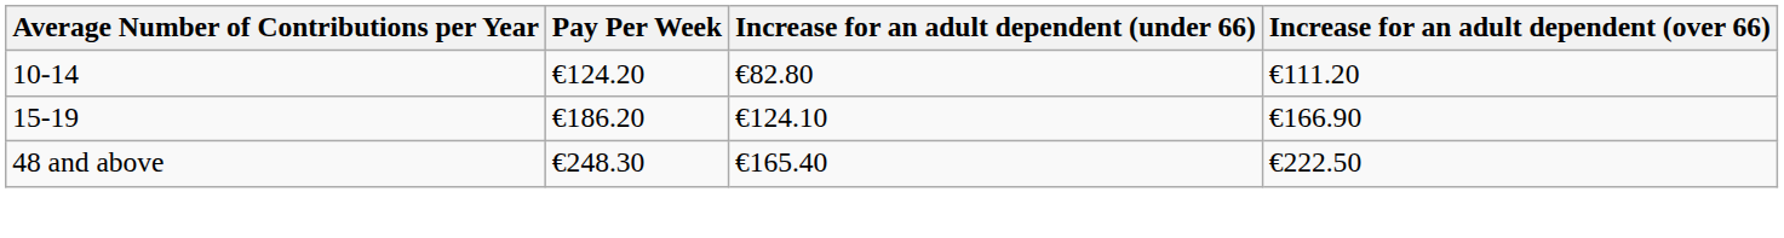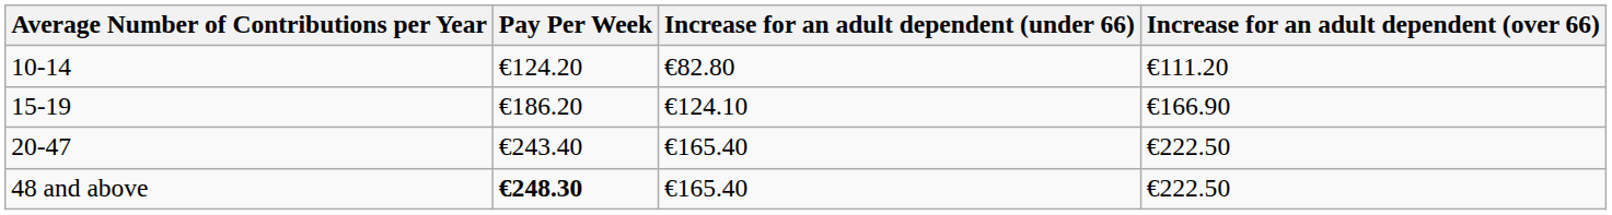 <table class="wikitable">
 <tr>
 <th>Average Number of Contributions per Year</th>
 <th>Pay Per Week</th>
 <th>Increase for an adult dependent (under 66)</th>
 <th>Increase for an adult dependent (over 66)</th>
 </tr>
 <tr>
 <td>10-14</td>
 <td>€124.20</td>
 <td>€82.80</td>
 <td>€111.20</td>
 </tr>
 <tr>
 <td>15-19</td>
 <td>€186.20</td>
 <td>€124.10</td>
 <td>€166.90</td>
 </tr>
 <tr>
+<td>20-47</td>
+<td>€243.40</td>
+<td>€165.40</td>
+<td>€222.50</td>
+</tr>
+<tr>
 <td>48 and above</td>
-<td>€248.30</td>
+<td><strong>€248.30</strong></td>
 <td>€165.40</td>
 <td>€222.50</td>
 </tr>
 </table>
